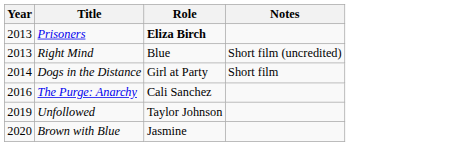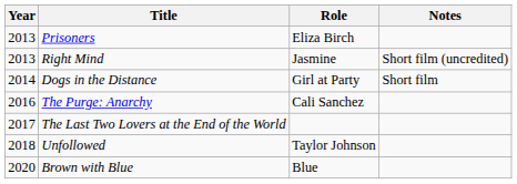 <table class="wikitable sortable">
 <tr>
 <th>Year</th>
 <th>Title</th>
 <th>Role</th>
 <th>Notes</th>
 </tr>
 <tr>
 <td>2013</td>
 <td><a href='#'><em>Prisoners</em></a></td>
-<td><strong>Eliza Birch</strong></td>
+<td>Eliza Birch</td>
 <td></td>
 </tr>
 <tr>
 <td>2013</td>
 <td><em>Right Mind</em></td>
-<td>Blue</td>
+<td>Jasmine</td>
 <td>Short film (uncredited)</td>
 </tr>
 <tr>
 <td>2014</td>
 <td><em>Dogs in the Distance</em></td>
 <td>Girl at Party</td>
 <td>Short film</td>
 </tr>
 <tr>
 <td>2016</td>
 <td><em><a href='#'>The Purge: Anarchy</a></em></td>
 <td>Cali Sanchez</td>
 <td></td>
 </tr>
 <tr>
-<td>2019</td>
+<td>2017</td>
+<td><em>The Last Two Lovers at the End of the World</em></td>
+<td></td>
+<td></td>
+</tr>
+<tr>
+<td>2018</td>
 <td><em>Unfollowed</em></td>
 <td>Taylor Johnson</td>
 <td></td>
 </tr>
 <tr>
 <td>2020</td>
 <td><em>Brown with Blue</em></td>
-<td>Jasmine</td>
+<td>Blue</td>
 <td></td>
 </tr>
 </table>
